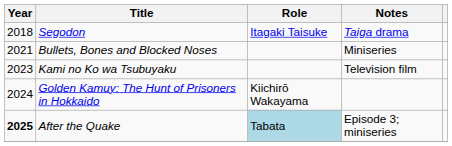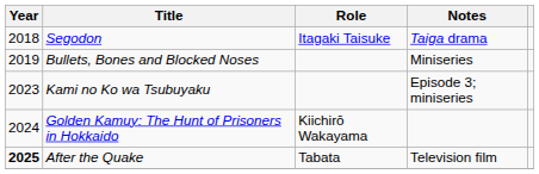 <table class="wikitable sortable">
 <tr>
 <th>Year</th>
 <th>Title</th>
 <th>Role</th>
 <th class="unsortable">Notes</th>
 <th class="unsortable"></th>
 </tr>
 <tr>
 <td>2018</td>
 <td><em><a href='#'>Segodon</a></em></td>
 <td><a href='#'>Itagaki Taisuke</a></td>
 <td><a href='#'><em>Taiga</em> drama</a></td>
 <td></td>
 </tr>
 <tr>
-<td>2021</td>
+<td>2019</td>
 <td><em>Bullets, Bones and Blocked Noses</em></td>
 <td></td>
 <td>Miniseries</td>
 <td></td>
 </tr>
 <tr>
 <td>2023</td>
 <td><em>Kami no Ko wa Tsubuyaku</em></td>
 <td></td>
-<td>Television film</td>
+<td>Episode 3; miniseries</td>
 <td></td>
 </tr>
 <tr>
 <td>2024</td>
 <td><em><a href='#'>Golden Kamuy: The Hunt of Prisoners in Hokkaido</a></em></td>
 <td>Kiichirō Wakayama</td>
 <td></td>
 <td></td>
 </tr>
 <tr>
 <td><strong>2025</strong></td>
 <td><em>After the Quake</em></td>
-<td style="background: lightblue;">Tabata</td>
-<td>Episode 3; miniseries</td>
+<td>Tabata</td>
+<td>Television film</td>
 <td></td>
 </tr>
 <tr>
 </tr>
 </table>
